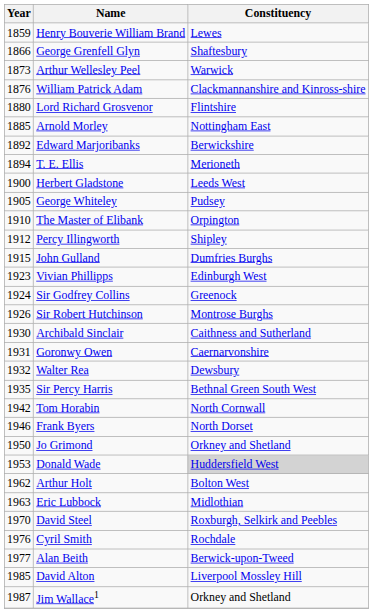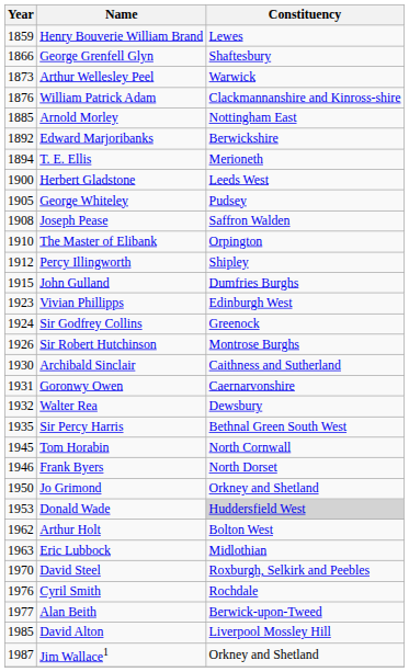 <table class="wikitable sortable">
 <tr>
 <th>Year</th>
 <th>Name</th>
 <th>Constituency</th>
 </tr>
 <tr>
 <td>1859</td>
 <td><a href='#'>Henry Bouverie William Brand</a></td>
 <td><a href='#'>Lewes</a></td>
 </tr>
 <tr>
 <td>1866</td>
 <td><a href='#'>George Grenfell Glyn</a></td>
 <td><a href='#'>Shaftesbury</a></td>
 </tr>
 <tr>
 <td>1873</td>
 <td><a href='#'>Arthur Wellesley Peel</a></td>
 <td><a href='#'>Warwick</a></td>
 </tr>
 <tr>
 <td>1876</td>
 <td><a href='#'>William Patrick Adam</a></td>
 <td><a href='#'>Clackmannanshire and Kinross-shire</a></td>
 </tr>
 <tr>
-<td>1880</td>
-<td><a href='#'>Lord Richard Grosvenor</a></td>
-<td><a href='#'>Flintshire</a></td>
-</tr>
-<tr>
 <td>1885</td>
 <td><a href='#'>Arnold Morley</a></td>
 <td><a href='#'>Nottingham East</a></td>
 </tr>
 <tr>
 <td>1892</td>
 <td><a href='#'>Edward Marjoribanks</a></td>
 <td><a href='#'>Berwickshire</a></td>
 </tr>
 <tr>
 <td>1894</td>
 <td><a href='#'>T. E. Ellis</a></td>
 <td><a href='#'>Merioneth</a></td>
 </tr>
 <tr>
 <td>1900</td>
 <td><a href='#'>Herbert Gladstone</a></td>
 <td><a href='#'>Leeds West</a></td>
 </tr>
 <tr>
 <td>1905</td>
 <td><a href='#'>George Whiteley</a></td>
 <td><a href='#'>Pudsey</a></td>
+</tr>
+<tr>
+<td>1908</td>
+<td><a href='#'>Joseph Pease</a></td>
+<td><a href='#'>Saffron Walden</a></td>
 </tr>
 <tr>
 <td>1910</td>
 <td><a href='#'>The Master of Elibank</a></td>
 <td><a href='#'>Orpington</a></td>
 </tr>
 <tr>
 <td>1912</td>
 <td><a href='#'>Percy Illingworth</a></td>
 <td><a href='#'>Shipley</a></td>
 </tr>
 <tr>
 <td>1915</td>
 <td><a href='#'>John Gulland</a></td>
 <td><a href='#'>Dumfries Burghs</a></td>
 </tr>
 <tr>
 <td>1923</td>
 <td><a href='#'>Vivian Phillipps</a></td>
 <td><a href='#'>Edinburgh West</a></td>
 </tr>
 <tr>
 <td>1924</td>
 <td><a href='#'>Sir Godfrey Collins</a></td>
 <td><a href='#'>Greenock</a></td>
 </tr>
 <tr>
 <td>1926</td>
 <td><a href='#'>Sir Robert Hutchinson</a></td>
 <td><a href='#'>Montrose Burghs</a></td>
 </tr>
 <tr>
 <td>1930</td>
 <td><a href='#'>Archibald Sinclair</a></td>
 <td><a href='#'>Caithness and Sutherland</a></td>
 </tr>
 <tr>
 <td>1931</td>
 <td><a href='#'>Goronwy Owen</a></td>
 <td><a href='#'>Caernarvonshire</a></td>
 </tr>
 <tr>
 <td>1932</td>
 <td><a href='#'>Walter Rea</a></td>
 <td><a href='#'>Dewsbury</a></td>
 </tr>
 <tr>
 <td>1935</td>
 <td><a href='#'>Sir Percy Harris</a></td>
 <td><a href='#'>Bethnal Green South West</a></td>
 </tr>
 <tr>
-<td>1942</td>
+<td>1945</td>
 <td><a href='#'>Tom Horabin</a></td>
 <td><a href='#'>North Cornwall</a></td>
 </tr>
 <tr>
 <td>1946</td>
 <td><a href='#'>Frank Byers</a></td>
 <td><a href='#'>North Dorset</a></td>
 </tr>
 <tr>
 <td>1950</td>
 <td><a href='#'>Jo Grimond</a></td>
 <td><a href='#'>Orkney and Shetland</a></td>
 </tr>
 <tr>
 <td>1953</td>
 <td><a href='#'>Donald Wade</a></td>
 <td style="background: lightgrey;"><a href='#'>Huddersfield West</a></td>
 </tr>
 <tr>
 <td>1962</td>
 <td><a href='#'>Arthur Holt</a></td>
 <td><a href='#'>Bolton West</a></td>
 </tr>
 <tr>
 <td>1963</td>
 <td><a href='#'>Eric Lubbock</a></td>
 <td><a href='#'>Midlothian</a></td>
 </tr>
 <tr>
 <td>1970</td>
 <td><a href='#'>David Steel</a></td>
 <td><a href='#'>Roxburgh, Selkirk and Peebles</a></td>
 </tr>
 <tr>
 <td>1976</td>
 <td><a href='#'>Cyril Smith</a></td>
 <td><a href='#'>Rochdale</a></td>
 </tr>
 <tr>
 <td>1977</td>
 <td><a href='#'>Alan Beith</a></td>
 <td><a href='#'>Berwick-upon-Tweed</a></td>
 </tr>
 <tr>
 <td>1985</td>
 <td><a href='#'>David Alton</a></td>
 <td><a href='#'>Liverpool Mossley Hill</a></td>
 </tr>
 <tr>
 <td>1987</td>
 <td><a href='#'>Jim Wallace</a><sup>1</sup></td>
 <td>Orkney and Shetland</td>
 </tr>
 <tr>
 </tr>
 </table>
